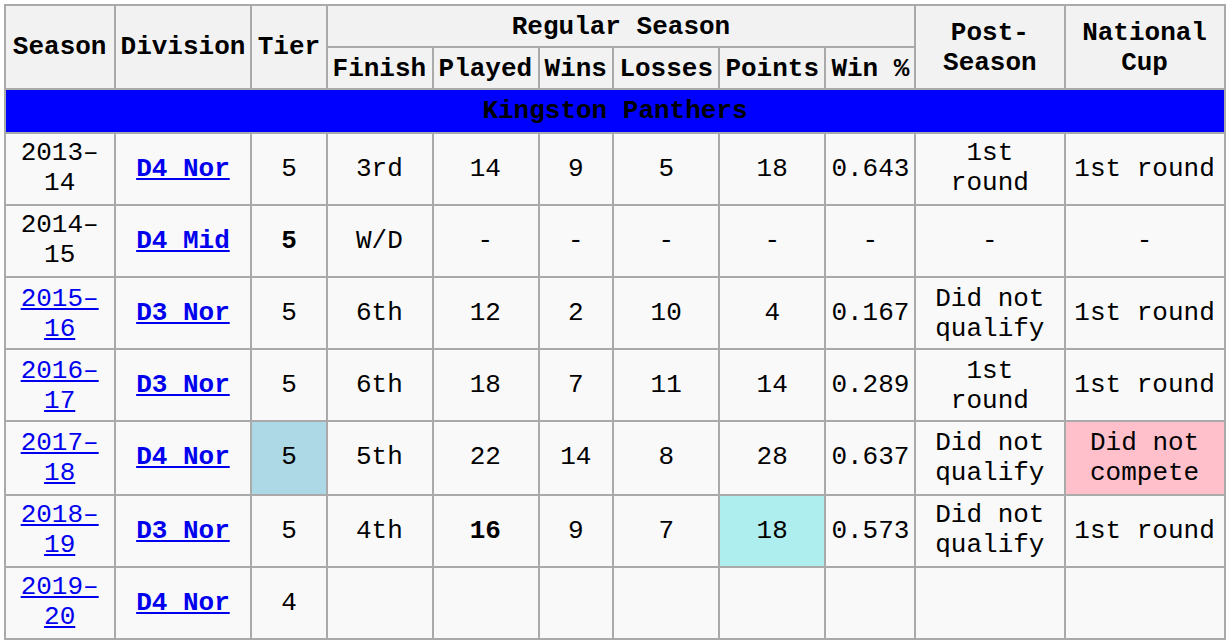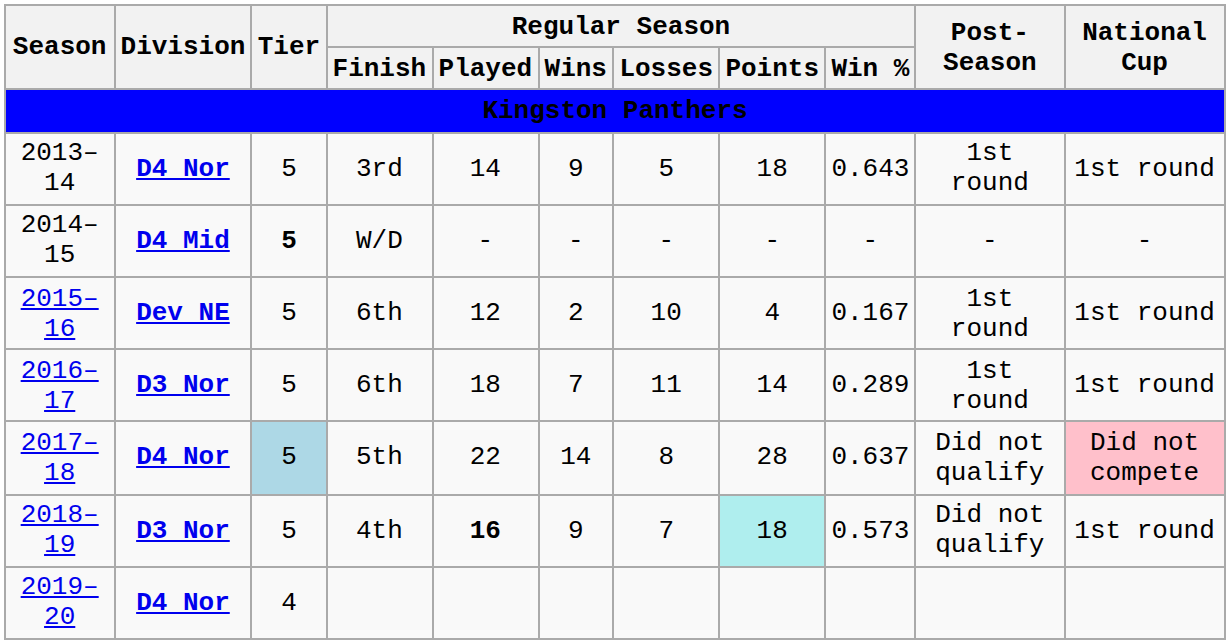 <table class="wikitable" style="font-size:100%;">
 <tr bgcolor="#efefef">
 <th rowspan="2">Season</th>
 <th rowspan="2">Division</th>
 <th rowspan="2">Tier</th>
 <th colspan="6">Regular Season</th>
 <th rowspan="2">Post-Season</th>
 <th rowspan="2">National Cup</th>
 </tr>
 <tr>
 <th>Finish</th>
 <th>Played</th>
 <th>Wins</th>
 <th>Losses</th>
 <th>Points</th>
 <th>Win %</th>
 </tr>
 <tr>
 <td colspan="13" align=center bgcolor="blue"><span><strong>Kingston Panthers</strong></span></td>
 </tr>
 <tr>
 <td style="text-align:center;">2013–14</td>
 <td style="text-align:center;"><strong><a href='#'>D4 Nor</a></strong></td>
 <td style="text-align:center;">5</td>
 <td style="text-align:center;">3rd</td>
 <td style="text-align:center;">14</td>
 <td style="text-align:center;">9</td>
 <td style="text-align:center;">5</td>
 <td style="text-align:center;">18</td>
 <td style="text-align:center;">0.643</td>
 <td style="text-align:center;">1st round</td>
 <td style="text-align:center;">1st round</td>
 </tr>
 <tr>
 <td style="text-align:center;">2014–15</td>
 <td style="text-align:center;"><strong><a href='#'>D4 Mid</a></strong></td>
 <td style="text-align:center;"><strong>5</strong></td>
 <td style="text-align:center;">W/D</td>
 <td style="text-align:center;">-</td>
 <td style="text-align:center;">-</td>
 <td style="text-align:center;">-</td>
 <td style="text-align:center;">-</td>
 <td style="text-align:center;">-</td>
 <td style="text-align:center;">-</td>
 <td style="text-align:center;">-</td>
 </tr>
 <tr>
 <td style="text-align:center;"><a href='#'>2015–16</a></td>
-<td style="text-align:center;"><strong><a href='#'>D3 Nor</a></strong></td>
+<td style="text-align:center;"><strong><a href='#'>Dev NE</a></strong></td>
 <td style="text-align:center;">5</td>
 <td style="text-align:center;">6th</td>
 <td style="text-align:center;">12</td>
 <td style="text-align:center;">2</td>
 <td style="text-align:center;">10</td>
 <td style="text-align:center;">4</td>
 <td style="text-align:center;">0.167</td>
-<td style="text-align:center;">Did not qualify</td>
+<td style="text-align:center;">1st round</td>
 <td style="text-align:center;">1st round</td>
 </tr>
 <tr>
 <td style="text-align:center;"><a href='#'>2016–17</a></td>
 <td style="text-align:center;"><strong><a href='#'>D3 Nor</a></strong></td>
 <td style="text-align:center;">5</td>
 <td style="text-align:center;">6th</td>
 <td style="text-align:center;">18</td>
 <td style="text-align:center;">7</td>
 <td style="text-align:center;">11</td>
 <td style="text-align:center;">14</td>
 <td style="text-align:center;">0.289</td>
 <td style="text-align:center;">1st round</td>
 <td style="text-align:center;">1st round</td>
 </tr>
 <tr>
 <td style="text-align:center;"><a href='#'>2017–18</a></td>
 <td style="text-align:center;"><strong><a href='#'>D4 Nor</a></strong></td>
 <td style="background: lightblue; text-align:center;">5</td>
 <td style="text-align:center;">5th</td>
 <td style="text-align:center;">22</td>
 <td style="text-align:center;">14</td>
 <td style="text-align:center;">8</td>
 <td style="text-align:center;">28</td>
 <td style="text-align:center;">0.637</td>
 <td style="text-align:center;">Did not qualify</td>
 <td style="background: pink; text-align:center;">Did not compete</td>
 </tr>
 <tr>
 <td style="text-align:center;"><a href='#'>2018–19</a></td>
 <td style="text-align:center;"><strong><a href='#'>D3 Nor</a></strong></td>
 <td style="text-align:center;">5</td>
 <td style="text-align:center;">4th</td>
 <td style="text-align:center;"><strong>16</strong></td>
 <td style="text-align:center;">9</td>
 <td style="text-align:center;">7</td>
 <td style="background: paleturquoise; text-align:center;">18</td>
 <td style="text-align:center;">0.573</td>
 <td style="text-align:center;">Did not qualify</td>
 <td style="text-align:center;">1st round</td>
 </tr>
 <tr>
 <td style="text-align:center;"><a href='#'>2019–20</a></td>
 <td style="text-align:center;"><strong><a href='#'>D4 Nor</a></strong></td>
 <td style="text-align:center;">4</td>
 <td style="text-align:center;"></td>
 <td style="text-align:center;"></td>
 <td style="text-align:center;"></td>
 <td style="text-align:center;"></td>
 <td style="text-align:center;"></td>
 <td style="text-align:center;"></td>
 <td style="text-align:center;"></td>
 <td style="text-align:center;"></td>
 </tr>
 </table>
